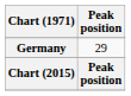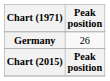 <table class="wikitable sortable plainrowheaders" style="text-align:center">
 <tr>
 <th scope="col">Chart (1971)</th>
 <th scope="col">Peak<br>position</th>
 </tr>
 <tr>
 </tr>
 <tr>
 <th scope="row">Germany</th>
-<td align="center">29</td>
+<td align="center">26</td>
 </tr>
 <tr>
 </tr>
 <tr>
 <th scope="col">Chart (2015)</th>
 <th scope="col">Peak<br>position</th>
 </tr>
 <tr>
 </tr>
 </table>
